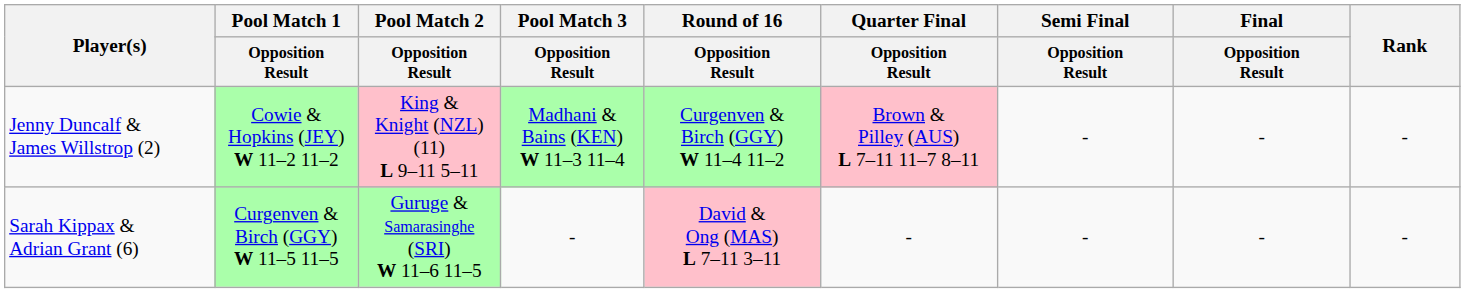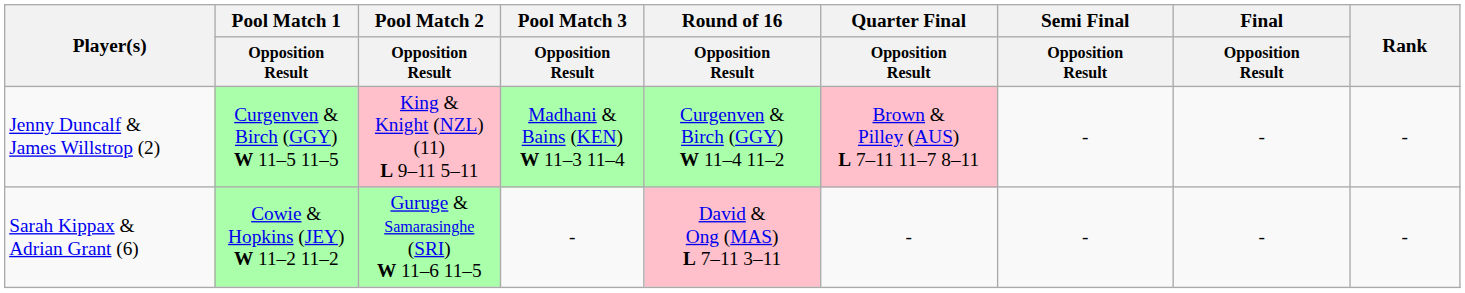 <table class=wikitable style="font-size:90%">
 <tr>
 <th rowspan="2" style="width:150px;">Player(s)</th>
 <th width=100>Pool Match 1</th>
 <th width=100>Pool Match 2</th>
 <th width=100>Pool Match 3</th>
 <th width=125>Round of 16</th>
 <th width=125>Quarter Final</th>
 <th width=125>Semi Final</th>
 <th width=125>Final</th>
 <th rowspan="2" style="width:75px;">Rank</th>
 </tr>
 <tr>
 <th style="line-height:1em"><small>Opposition<br>Result</small></th>
 <th style="line-height:1em"><small>Opposition<br>Result</small></th>
 <th style="line-height:1em"><small>Opposition<br>Result</small></th>
 <th style="line-height:1em"><small>Opposition<br>Result</small></th>
 <th style="line-height:1em"><small>Opposition<br>Result</small></th>
 <th style="line-height:1em"><small>Opposition<br>Result</small></th>
 <th style="line-height:1em"><small>Opposition<br>Result</small></th>
 </tr>
 <tr>
 <td><a href='#'>Jenny Duncalf</a> &<br><a href='#'>James Willstrop</a> (2)</td>
-<td style="text-align:center; background:#afa;"> <a href='#'>Cowie</a> &<br><a href='#'>Hopkins</a> (<a href='#'>JEY</a>)<br><strong>W</strong> 11–2 11–2</td>
+<td style="text-align:center; background:#afa;"> <a href='#'>Curgenven</a> &<br><a href='#'>Birch</a> (<a href='#'>GGY</a>)<br><strong>W</strong> 11–5 11–5</td>
 <td style="text-align:center; background:pink;"> <a href='#'>King</a> &<br><a href='#'>Knight</a> (<a href='#'>NZL</a>) (11)<br><strong>L</strong> 9–11 5–11</td>
 <td style="text-align:center; background:#afa;"> <a href='#'>Madhani</a> &<br><a href='#'>Bains</a> (<a href='#'>KEN</a>)<br><strong>W</strong> 11–3 11–4</td>
 <td style="text-align:center; background:#afa;"> <a href='#'>Curgenven</a> &<br><a href='#'>Birch</a> (<a href='#'>GGY</a>)<br><strong>W</strong> 11–4 11–2</td>
 <td style="text-align:center; background:pink;"> <a href='#'>Brown</a> &<br><a href='#'>Pilley</a> (<a href='#'>AUS</a>)<br><strong>L</strong> 7–11 11–7 8–11</td>
 <td style="text-align:center;">-</td>
 <td style="text-align:center;">-</td>
 <td style="text-align:center;">-</td>
 </tr>
 <tr>
 <td><a href='#'>Sarah Kippax</a> &<br><a href='#'>Adrian Grant</a> (6)</td>
-<td style="text-align:center; background:#afa;"> <a href='#'>Curgenven</a> &<br><a href='#'>Birch</a> (<a href='#'>GGY</a>)<br><strong>W</strong> 11–5 11–5</td>
+<td style="text-align:center; background:#afa;"> <a href='#'>Cowie</a> &<br><a href='#'>Hopkins</a> (<a href='#'>JEY</a>)<br><strong>W</strong> 11–2 11–2</td>
 <td style="text-align:center; background:#afa;"> <a href='#'>Guruge</a> &<br><small><a href='#'>Samarasinghe</a></small> (<a href='#'>SRI</a>)<br><strong>W</strong> 11–6 11–5</td>
 <td style="text-align:center;">-</td>
 <td style="text-align:center; background:pink;"> <a href='#'>David</a> &<br><a href='#'>Ong</a> (<a href='#'>MAS</a>)<br><strong>L</strong> 7–11 3–11</td>
 <td style="text-align:center;">-</td>
 <td style="text-align:center;">-</td>
 <td style="text-align:center;">-</td>
 <td style="text-align:center;">-</td>
 </tr>
 </table>
